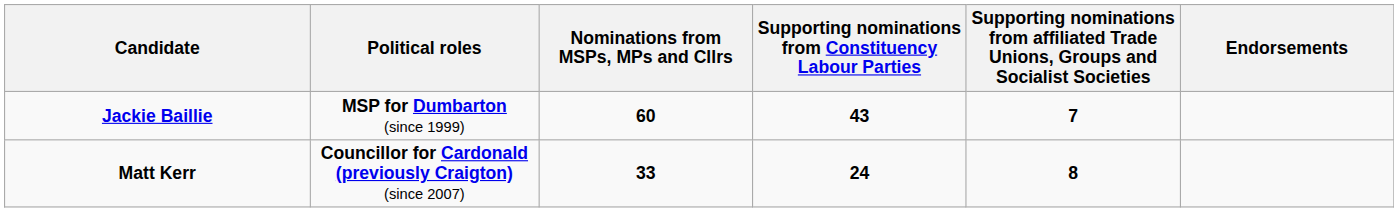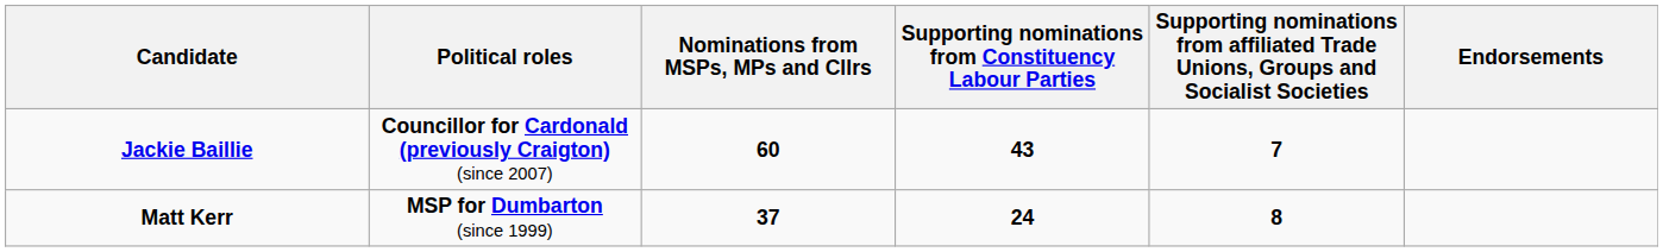 <table class="wikitable" style="width:100%; text-align:center;">
 <tr>
 <th colspan="1" style="width:20%;">Candidate</th>
 <th style="width:15%;">Political roles</th>
 <th style="width:14%;">Nominations from MSPs, MPs and Cllrs</th>
 <th style="width:14%;">Supporting nominations from <a href='#'>Constituency Labour Parties</a></th>
 <th style="width:14%;">Supporting nominations from affiliated Trade Unions, Groups and Socialist Societies</th>
 <th style="width:14%;">Endorsements</th>
 </tr>
 <tr>
 <td><strong><a href='#'>Jackie Baillie</a></strong></td>
-<td><strong>MSP for <a href='#'>Dumbarton</a></strong><small><br>(since 1999)</small></td>
+<td><strong>Councillor for <a href='#'>Cardonald (previously Craigton)</a></strong><br> <small>(since 2007)</small></td>
 <td align=center><strong>60</strong> </td>
 <td align=center><strong>43</strong>  </td>
 <td align=center><strong>7</strong>  </td>
 <td></td>
 </tr>
 <tr>
 <td><strong>Matt Kerr</strong></td>
-<td><strong>Councillor for <a href='#'>Cardonald (previously Craigton)</a></strong><br> <small>(since 2007)</small></td>
-<td align=center><strong>33</strong> </td>
+<td><strong>MSP for <a href='#'>Dumbarton</a></strong><small><br>(since 1999)</small></td>
+<td align=center><strong>37</strong> </td>
 <td align=center><strong>24</strong> </td>
 <td align=center><strong>8</strong>  </td>
 <td></td>
 </tr>
 </table>
